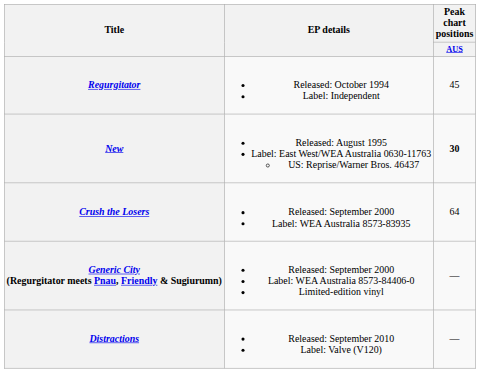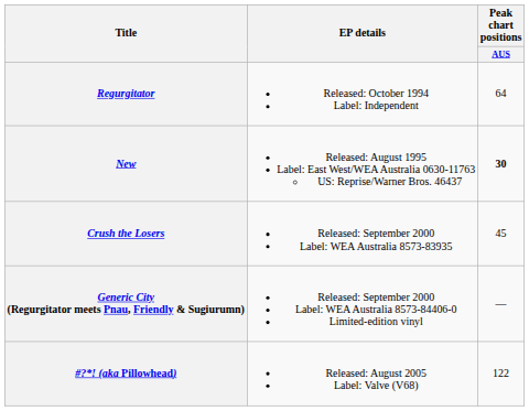 <table class="wikitable plainrowheaders" style="text-align:center;" border="1">
 <tr>
 <th rowspan="2">Title</th>
 <th rowspan="2">EP details</th>
 <th>Peak chart positions</th>
 </tr>
 <tr style="font-size:smaller;">
 <th style="width:40px;"><a href='#'>AUS</a><br></th>
 </tr>
 <tr>
 <th scope="row"><em><a href='#'>Regurgitator</a></em></th>
 <td><br><ul><li>Released: October 1994</li><li>Label: Independent</li></ul></td>
-<td>45</td>
+<td>64</td>
 </tr>
 <tr>
 <th scope="row"><em><a href='#'>New</a></em></th>
 <td><br><ul><li>Released: August 1995</li><li>Label: East West/WEA Australia 0630-11763<ul><li>US: Reprise/Warner Bros. 46437</li></ul></li></ul></td>
 <td><strong>30</strong></td>
 </tr>
 <tr>
 <th scope="row"><em><a href='#'>Crush the Losers</a></em></th>
 <td><br><ul><li>Released: September 2000</li><li>Label: WEA Australia 8573-83935</li></ul></td>
-<td>64</td>
+<td>45</td>
 </tr>
 <tr>
 <th scope="row"><em><a href='#'>Generic City</a></em><br> (Regurgitator meets <a href='#'>Pnau</a>, <a href='#'>Friendly</a> & Sugiurumn)</th>
 <td><br><ul><li>Released: September 2000</li><li>Label: WEA Australia 8573-84406-0</li><li>Limited-edition vinyl</li></ul></td>
 <td>—</td>
 </tr>
 <tr>
-<th scope="row"><em><a href='#'>Distractions</a></em></th>
-<td><br><ul><li>Released: September 2010</li><li>Label: Valve (V120)</li></ul></td>
-<td>—</td>
+<th scope="row"><em><a href='#'>#?*! (aka </em>Pillowhead<em>)</a></em></th>
+<td><br><ul><li>Released: August 2005</li><li>Label: Valve (V68)</li></ul></td>
+<td>122</td>
 </tr>
 </table>
